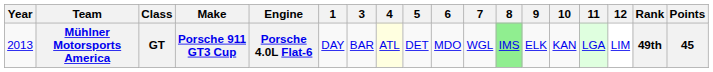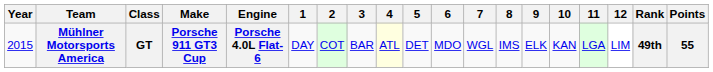 <table class="wikitable" style="text-align:center; font-size:90%">
 <tr>
 <th>Year</th>
 <th>Team</th>
 <th>Class</th>
 <th>Make</th>
 <th>Engine</th>
 <th>1</th>
+<th>2</th>
 <th>3</th>
 <th>4</th>
 <th>5</th>
 <th>6</th>
 <th>7</th>
 <th>8</th>
 <th>9</th>
 <th>10</th>
 <th>11</th>
 <th>12</th>
 <th>Rank</th>
 <th>Points</th>
 </tr>
 <tr>
-<td><a href='#'>2013</a></td>
+<td><a href='#'>2015</a></td>
 <th><a href='#'>Mühlner Motorsports America</a></th>
 <th>GT</th>
 <th><a href='#'>Porsche 911 GT3 Cup</a></th>
 <th><a href='#'>Porsche</a> 4.0L <a href='#'>Flat-6</a></th>
 <td><a href='#'>DAY</a></td>
+<td style="background:#DFFFDF;"><a href='#'>COT</a><br></td>
 <td><a href='#'>BAR</a></td>
 <td style="background: lightyellow;"><a href='#'>ATL</a></td>
 <td><a href='#'>DET</a></td>
 <td><a href='#'>MDO</a></td>
 <td><a href='#'>WGL</a></td>
-<td style="background: lightgreen;"><a href='#'>IMS</a></td>
+<td><a href='#'>IMS</a></td>
 <td><a href='#'>ELK</a></td>
 <td><a href='#'>KAN</a></td>
 <td style="background:#DFFFDF;"><a href='#'>LGA</a><br></td>
 <td style="background:#FFFFFF;"><a href='#'>LIM</a><br></td>
 <th>49th</th>
-<th>45</th>
+<th>55</th>
 </tr>
 </table>
